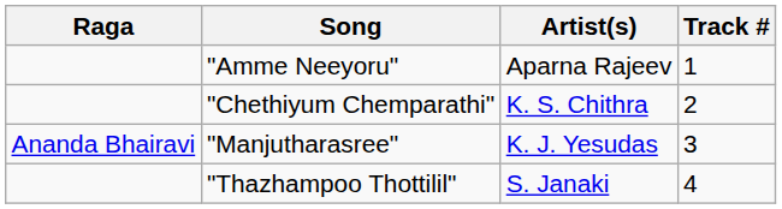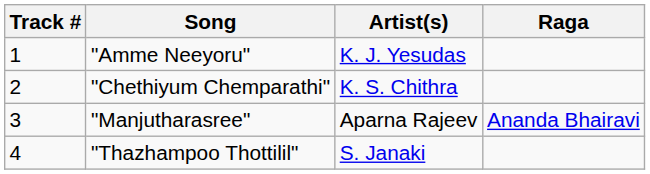 <table class="wikitable" style="font-size:95%;">
 <tr>
-<th>Raga</th>
+<th>Track #</th>
 <th>Song</th>
 <th>Artist(s)</th>
-<th>Track #</th>
+<th>Raga</th>
 </tr>
 <tr>
+<td>1</td>
+<td>"Amme Neeyoru"</td>
+<td><a href='#'>K. J. Yesudas</a></td>
 <td></td>
-<td>"Amme Neeyoru"</td>
-<td>Aparna Rajeev</td>
-<td>1</td>
 </tr>
 <tr>
-<td></td>
+<td>2</td>
 <td>"Chethiyum Chemparathi"</td>
 <td><a href='#'>K. S. Chithra</a></td>
-<td>2</td>
+<td></td>
 </tr>
 <tr>
+<td>3</td>
+<td>"Manjutharasree"</td>
+<td>Aparna Rajeev</td>
 <td><a href='#'>Ananda Bhairavi</a></td>
-<td>"Manjutharasree"</td>
-<td><a href='#'>K. J. Yesudas</a></td>
-<td>3</td>
 </tr>
 <tr>
-<td></td>
+<td>4</td>
 <td>"Thazhampoo Thottilil"</td>
 <td><a href='#'>S. Janaki</a></td>
-<td>4</td>
+<td></td>
 </tr>
 </table>
